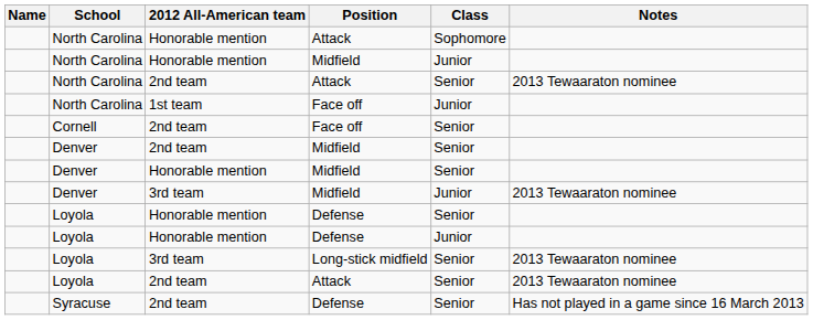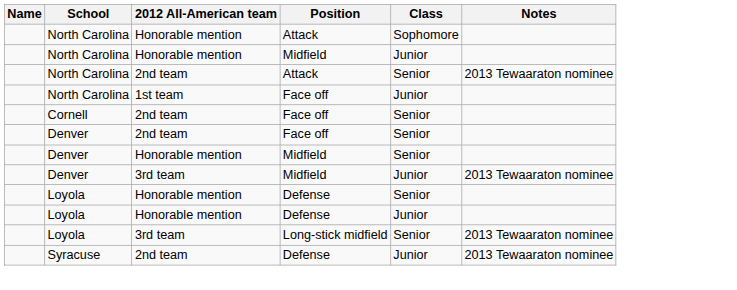 <table class="wikitable sortable">
 <tr>
 <th>Name</th>
 <th>School</th>
 <th>2012 All-American team</th>
 <th>Position</th>
 <th>Class</th>
 <th>Notes</th>
 </tr>
 <tr>
 <td></td>
 <td>North Carolina</td>
 <td>Honorable mention</td>
 <td>Attack</td>
 <td>Sophomore</td>
 <td></td>
 </tr>
 <tr>
 <td></td>
 <td>North Carolina</td>
 <td>Honorable mention</td>
 <td>Midfield</td>
 <td>Junior</td>
 <td></td>
 </tr>
 <tr>
 <td></td>
 <td>North Carolina</td>
 <td>2nd team</td>
 <td>Attack</td>
 <td>Senior</td>
 <td>2013 Tewaaraton nominee</td>
 </tr>
 <tr>
 <td></td>
 <td>North Carolina</td>
 <td>1st team</td>
 <td>Face off</td>
 <td>Junior</td>
 <td></td>
 </tr>
 <tr>
 <td></td>
 <td>Cornell</td>
 <td>2nd team</td>
 <td>Face off</td>
 <td>Senior</td>
 <td></td>
 </tr>
 <tr>
 <td></td>
 <td>Denver</td>
 <td>2nd team</td>
-<td>Midfield</td>
+<td>Face off</td>
 <td>Senior</td>
 <td></td>
 </tr>
 <tr>
 <td></td>
 <td>Denver</td>
 <td>Honorable mention</td>
 <td>Midfield</td>
 <td>Senior</td>
 <td></td>
 </tr>
 <tr>
 <td></td>
 <td>Denver</td>
 <td>3rd team</td>
 <td>Midfield</td>
 <td>Junior</td>
 <td>2013 Tewaaraton nominee</td>
 </tr>
 <tr>
 <td></td>
 <td>Loyola</td>
 <td>Honorable mention</td>
 <td>Defense</td>
 <td>Senior</td>
 <td></td>
 </tr>
 <tr>
 <td></td>
 <td>Loyola</td>
 <td>Honorable mention</td>
 <td>Defense</td>
 <td>Junior</td>
 <td></td>
 </tr>
 <tr>
 <td></td>
 <td>Loyola</td>
 <td>3rd team</td>
 <td>Long-stick midfield</td>
 <td>Senior</td>
 <td>2013 Tewaaraton nominee</td>
 </tr>
 <tr>
 <td></td>
-<td>Loyola</td>
-<td>2nd team</td>
-<td>Attack</td>
-<td>Senior</td>
-<td>2013 Tewaaraton nominee</td>
-</tr>
-<tr>
-<td></td>
 <td>Syracuse</td>
 <td>2nd team</td>
 <td>Defense</td>
-<td>Senior</td>
-<td>Has not played in a game since 16 March 2013</td>
+<td>Junior</td>
+<td>2013 Tewaaraton nominee</td>
 </tr>
 </table>
